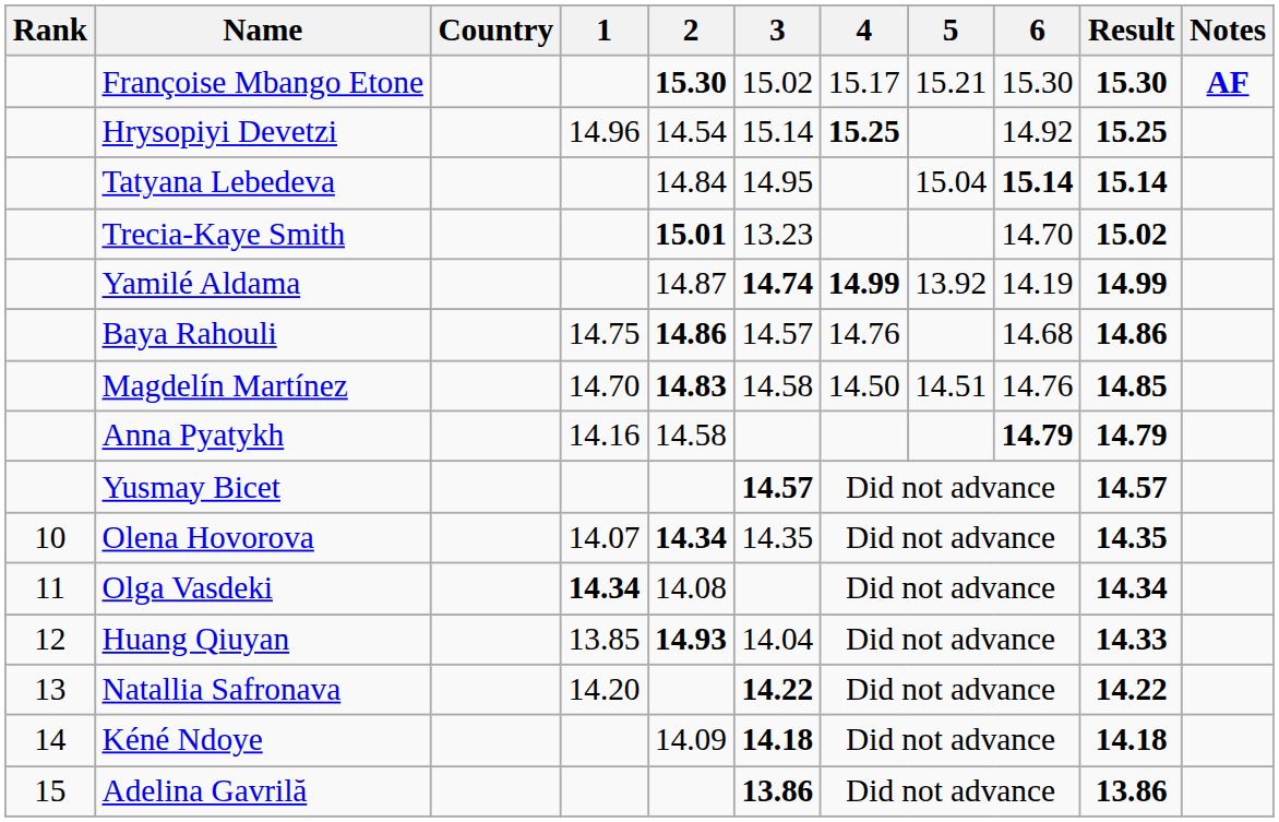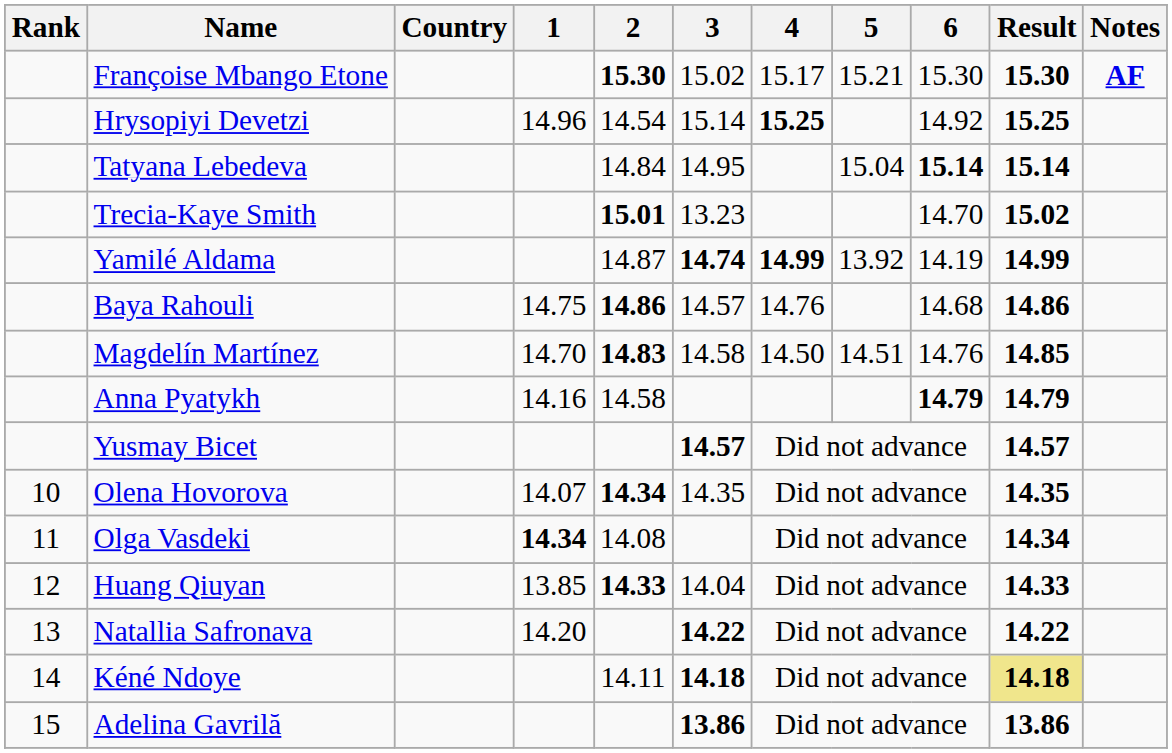 <table class="wikitable sortable" style="text-align:center">
 <tr>
 <th>Rank</th>
 <th>Name</th>
 <th>Country</th>
 <th>1</th>
 <th>2</th>
 <th>3</th>
 <th>4</th>
 <th>5</th>
 <th>6</th>
 <th>Result</th>
 <th>Notes</th>
 </tr>
 <tr>
 <td></td>
 <td align="left"><a href='#'>Françoise Mbango Etone</a></td>
 <td align="left"></td>
 <td></td>
 <td><strong>15.30</strong></td>
 <td>15.02</td>
 <td>15.17</td>
 <td>15.21</td>
 <td>15.30</td>
 <td><strong>15.30</strong></td>
 <td><strong><a href='#'>AF</a></strong></td>
 </tr>
 <tr>
 <td></td>
 <td align="left"><a href='#'>Hrysopiyi Devetzi</a></td>
 <td align="left"></td>
 <td>14.96</td>
 <td>14.54</td>
 <td>15.14</td>
 <td><strong>15.25</strong></td>
 <td></td>
 <td>14.92</td>
 <td><strong>15.25</strong></td>
 <td></td>
 </tr>
 <tr>
 <td></td>
 <td align="left"><a href='#'>Tatyana Lebedeva</a></td>
 <td align="left"></td>
 <td></td>
 <td>14.84</td>
 <td>14.95</td>
 <td></td>
 <td>15.04</td>
 <td><strong>15.14</strong></td>
 <td><strong>15.14</strong></td>
 <td></td>
 </tr>
 <tr>
 <td></td>
 <td align="left"><a href='#'>Trecia-Kaye Smith</a></td>
 <td align="left"></td>
 <td></td>
 <td><strong>15.01</strong></td>
 <td>13.23</td>
 <td></td>
 <td></td>
 <td>14.70</td>
 <td><strong>15.02</strong></td>
 <td></td>
 </tr>
 <tr>
 <td></td>
 <td align="left"><a href='#'>Yamilé Aldama</a></td>
 <td align="left"></td>
 <td></td>
 <td>14.87</td>
 <td><strong>14.74</strong></td>
 <td><strong>14.99</strong></td>
 <td>13.92</td>
 <td>14.19</td>
 <td><strong>14.99</strong></td>
 <td></td>
 </tr>
 <tr>
 <td></td>
 <td align="left"><a href='#'>Baya Rahouli</a></td>
 <td align="left"></td>
 <td>14.75</td>
 <td><strong>14.86</strong></td>
 <td>14.57</td>
 <td>14.76</td>
 <td></td>
 <td>14.68</td>
 <td><strong>14.86</strong></td>
 <td></td>
 </tr>
 <tr>
 <td></td>
 <td align="left"><a href='#'>Magdelín Martínez</a></td>
 <td align="left"></td>
 <td>14.70</td>
 <td><strong>14.83</strong></td>
 <td>14.58</td>
 <td>14.50</td>
 <td>14.51</td>
 <td>14.76</td>
 <td><strong>14.85</strong></td>
 <td></td>
 </tr>
 <tr>
 <td></td>
 <td align="left"><a href='#'>Anna Pyatykh</a></td>
 <td align="left"></td>
 <td>14.16</td>
 <td>14.58</td>
 <td></td>
 <td></td>
 <td></td>
 <td><strong>14.79</strong></td>
 <td><strong>14.79</strong></td>
 <td></td>
 </tr>
 <tr>
 <td></td>
 <td align="left"><a href='#'>Yusmay Bicet</a></td>
 <td align="left"></td>
 <td></td>
 <td></td>
 <td><strong>14.57</strong></td>
 <td colspan=3>Did not advance</td>
 <td><strong>14.57</strong></td>
 <td></td>
 </tr>
 <tr>
 <td>10</td>
 <td align="left"><a href='#'>Olena Hovorova</a></td>
 <td align="left"></td>
 <td>14.07</td>
 <td><strong>14.34</strong></td>
 <td>14.35</td>
 <td colspan=3>Did not advance</td>
 <td><strong>14.35</strong></td>
 <td></td>
 </tr>
 <tr>
 <td>11</td>
 <td align="left"><a href='#'>Olga Vasdeki</a></td>
 <td align="left"></td>
 <td><strong>14.34</strong></td>
 <td>14.08</td>
 <td></td>
 <td colspan=3>Did not advance</td>
 <td><strong>14.34</strong></td>
 <td></td>
 </tr>
 <tr>
 <td>12</td>
 <td align="left"><a href='#'>Huang Qiuyan</a></td>
 <td align="left"></td>
 <td>13.85</td>
-<td><strong>14.93</strong></td>
+<td><strong>14.33</strong></td>
 <td>14.04</td>
 <td colspan=3>Did not advance</td>
 <td><strong>14.33</strong></td>
 <td></td>
 </tr>
 <tr>
 <td>13</td>
 <td align="left"><a href='#'>Natallia Safronava</a></td>
 <td align="left"></td>
 <td>14.20</td>
 <td></td>
 <td><strong>14.22</strong></td>
 <td colspan=3>Did not advance</td>
 <td><strong>14.22</strong></td>
 <td></td>
 </tr>
 <tr>
 <td>14</td>
 <td align="left"><a href='#'>Kéné Ndoye</a></td>
 <td align="left"></td>
 <td></td>
-<td>14.09</td>
+<td>14.11</td>
 <td><strong>14.18</strong></td>
 <td colspan=3>Did not advance</td>
-<td><strong>14.18</strong></td>
+<td style="background: khaki;"><strong>14.18</strong></td>
 <td></td>
 </tr>
 <tr>
 <td>15</td>
 <td align="left"><a href='#'>Adelina Gavrilă</a></td>
 <td align="left"></td>
 <td></td>
 <td></td>
 <td><strong>13.86</strong></td>
 <td colspan=3>Did not advance</td>
 <td><strong>13.86</strong></td>
 <td></td>
 </tr>
 </table>
